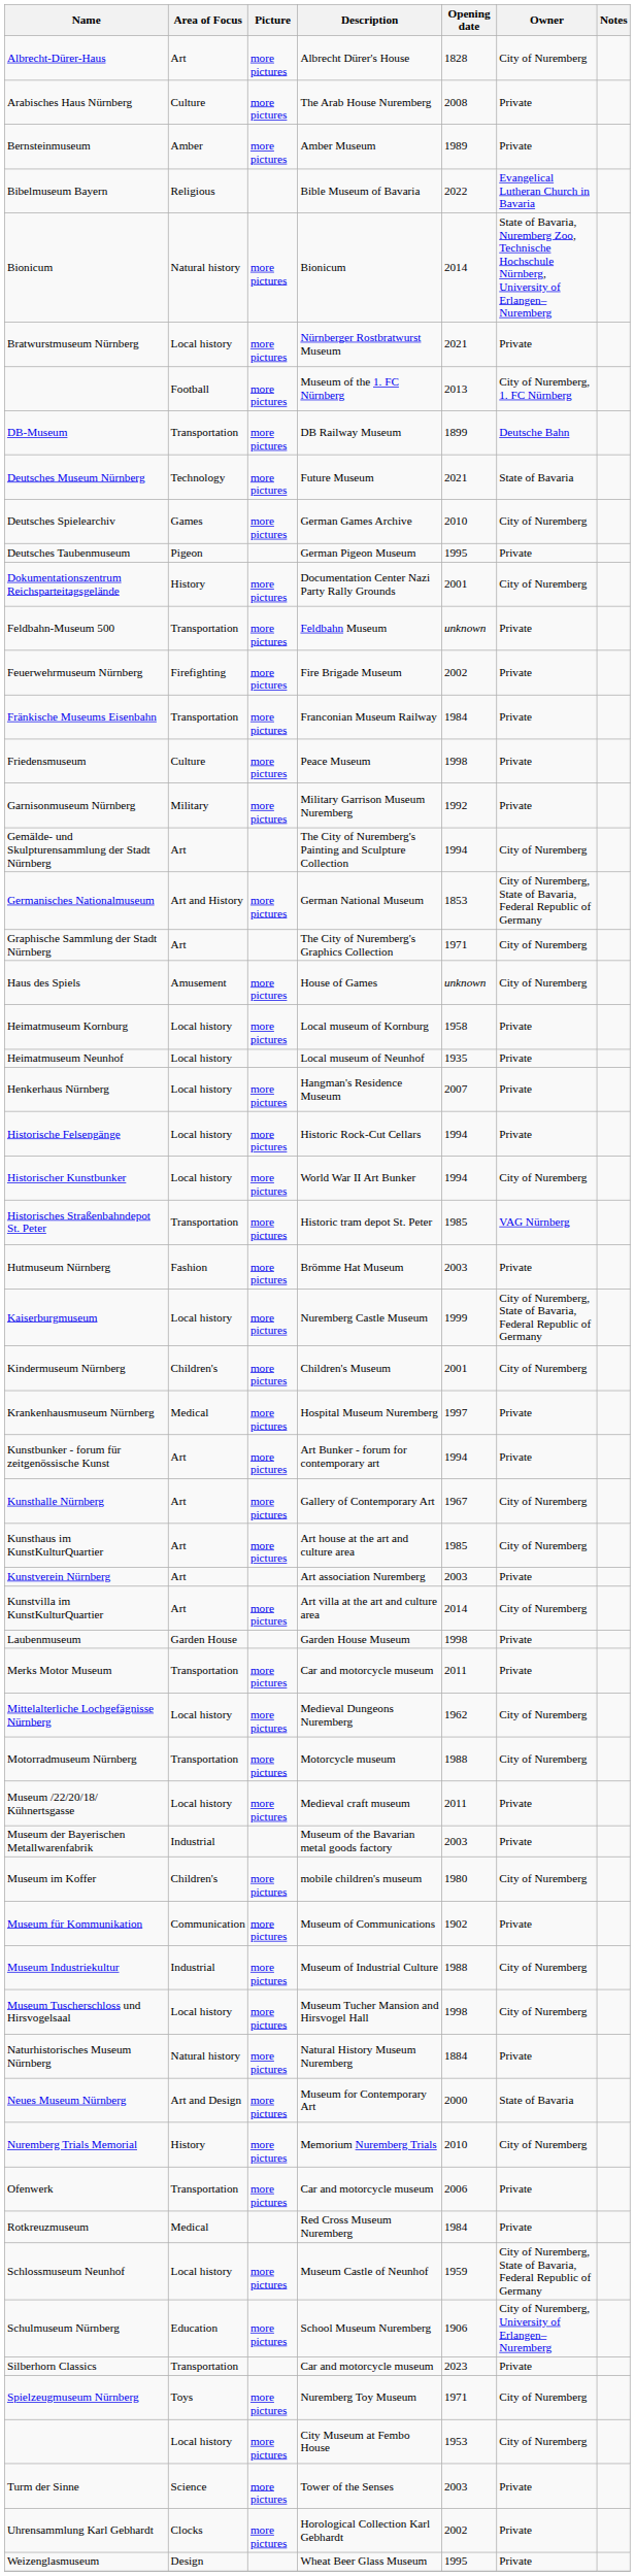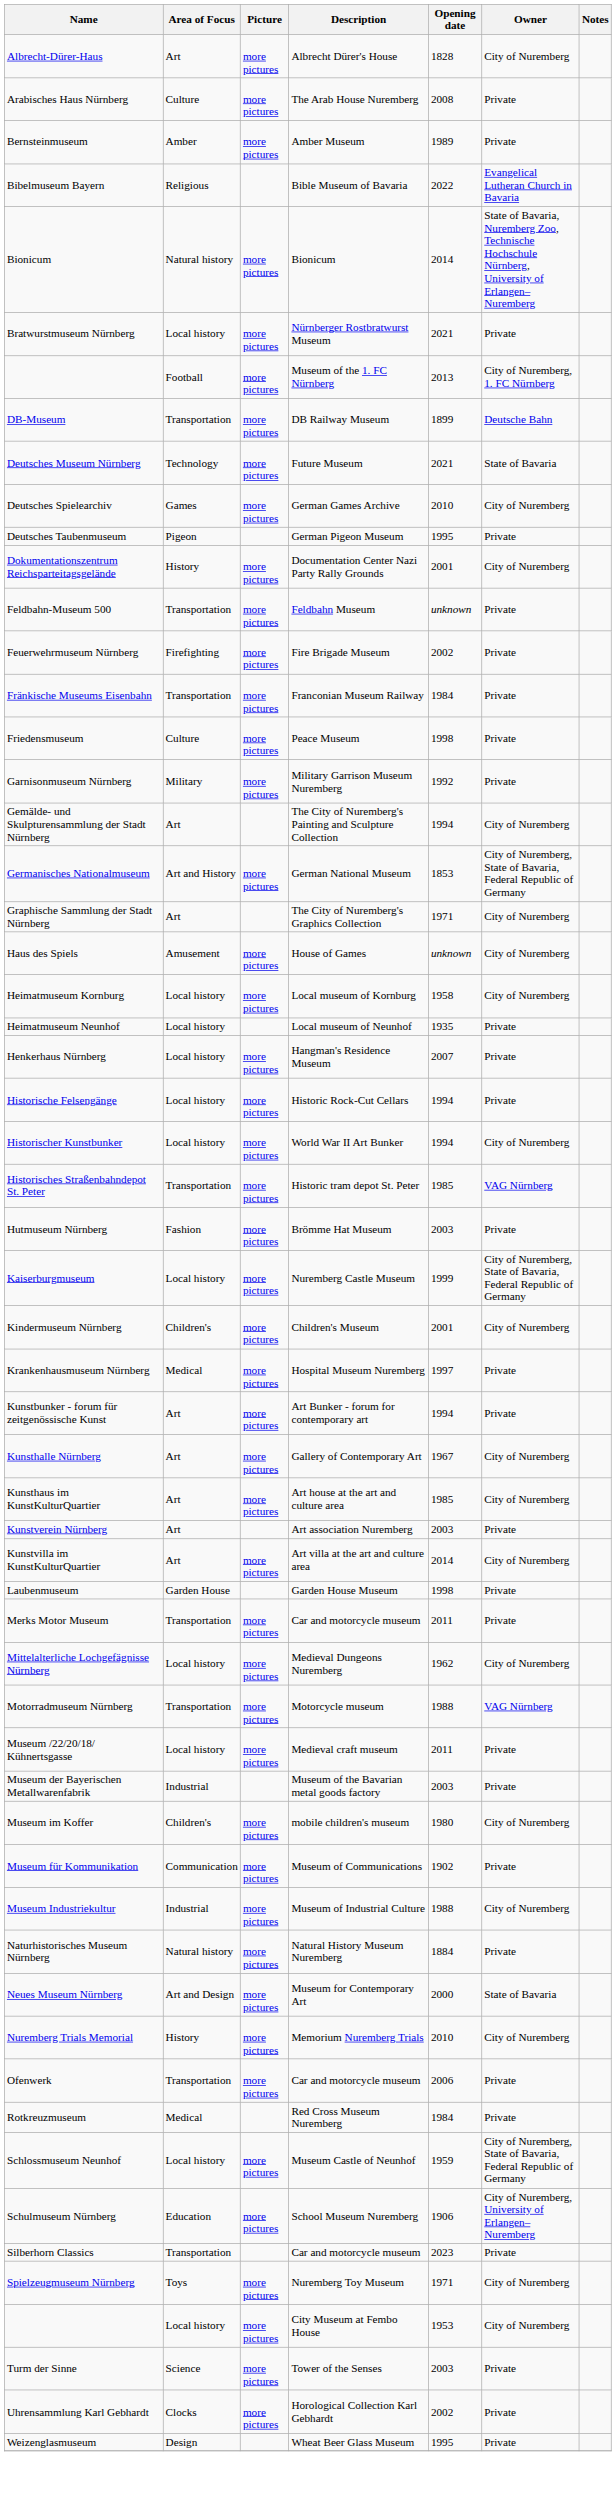 <table class="wikitable sortable">
 <tr>
 <th>Name</th>
 <th>Area of Focus</th>
 <th>Picture</th>
 <th>Description</th>
 <th>Opening date</th>
 <th>Owner</th>
 <th>Notes</th>
 </tr>
 <tr>
 <td><a href='#'>Albrecht-Dürer-Haus</a></td>
 <td>Art</td>
 <td><br><a href='#'>more pictures</a></td>
 <td>Albrecht Dürer's House</td>
 <td>1828</td>
 <td>City of Nuremberg</td>
 <td></td>
 </tr>
 <tr>
 <td>Arabisches Haus Nürnberg</td>
 <td>Culture</td>
 <td><br><a href='#'>more pictures</a></td>
 <td>The Arab House Nuremberg</td>
 <td>2008</td>
 <td>Private</td>
 <td></td>
 </tr>
 <tr>
 <td>Bernsteinmuseum</td>
 <td>Amber</td>
 <td><br><a href='#'>more pictures</a></td>
 <td>Amber Museum</td>
 <td>1989</td>
 <td>Private</td>
 <td></td>
 </tr>
 <tr>
 <td>Bibelmuseum Bayern</td>
 <td>Religious</td>
 <td></td>
 <td>Bible Museum of Bavaria</td>
 <td>2022</td>
 <td><a href='#'>Evangelical Lutheran Church in Bavaria</a></td>
 <td></td>
 </tr>
 <tr>
 <td>Bionicum</td>
 <td>Natural history</td>
 <td><br><a href='#'>more pictures</a></td>
 <td>Bionicum</td>
 <td>2014</td>
 <td>State of Bavaria,<br><a href='#'>Nuremberg Zoo</a>,<br><a href='#'>Technische Hochschule Nürnberg</a>,<br><a href='#'>University of Erlangen–Nuremberg</a></td>
 <td></td>
 </tr>
 <tr>
 <td>Bratwurstmuseum Nürnberg</td>
 <td>Local history</td>
 <td><br><a href='#'>more pictures</a></td>
 <td><a href='#'>Nürnberger Rostbratwurst</a> Museum</td>
 <td>2021</td>
 <td>Private</td>
 <td></td>
 </tr>
 <tr>
 <td></td>
 <td>Football</td>
 <td><br><a href='#'>more pictures</a></td>
 <td>Museum of the <a href='#'>1. FC Nürnberg</a></td>
 <td>2013</td>
 <td>City of Nuremberg,<br><a href='#'>1. FC Nürnberg</a></td>
 <td></td>
 </tr>
 <tr>
 <td><a href='#'>DB-Museum</a></td>
 <td>Transportation</td>
 <td><br><a href='#'>more pictures</a></td>
 <td>DB Railway Museum</td>
 <td>1899</td>
 <td><a href='#'>Deutsche Bahn</a></td>
 <td></td>
 </tr>
 <tr>
 <td><a href='#'>Deutsches Museum Nürnberg</a></td>
 <td>Technology</td>
 <td><br><a href='#'>more pictures</a></td>
 <td>Future Museum</td>
 <td>2021</td>
 <td>State of Bavaria</td>
 <td></td>
 </tr>
 <tr>
 <td>Deutsches Spielearchiv</td>
 <td>Games</td>
 <td><br><a href='#'>more pictures</a></td>
 <td>German Games Archive</td>
 <td>2010</td>
 <td>City of Nuremberg</td>
 <td></td>
 </tr>
 <tr>
 <td>Deutsches Taubenmuseum</td>
 <td>Pigeon</td>
 <td></td>
 <td>German Pigeon Museum</td>
 <td>1995</td>
 <td>Private</td>
 <td></td>
 </tr>
 <tr>
 <td><a href='#'>Dokumentationszentrum Reichsparteitagsgelände</a></td>
 <td>History</td>
 <td><br><a href='#'>more pictures</a></td>
 <td>Documentation Center Nazi Party Rally Grounds</td>
 <td>2001</td>
 <td>City of Nuremberg</td>
 <td></td>
 </tr>
 <tr>
 <td>Feldbahn-Museum 500</td>
 <td>Transportation</td>
 <td><br><a href='#'>more pictures</a></td>
 <td><a href='#'>Feldbahn</a> Museum</td>
 <td><em>unknown</em></td>
 <td>Private</td>
 <td></td>
 </tr>
 <tr>
 <td>Feuerwehrmuseum Nürnberg</td>
 <td>Firefighting</td>
 <td><br><a href='#'>more pictures</a></td>
 <td>Fire Brigade Museum</td>
 <td>2002</td>
 <td>Private</td>
 <td></td>
 </tr>
 <tr>
 <td><a href='#'>Fränkische Museums Eisenbahn</a></td>
 <td>Transportation</td>
 <td><br><a href='#'>more pictures</a></td>
 <td>Franconian Museum Railway</td>
 <td>1984</td>
 <td>Private</td>
 <td></td>
 </tr>
 <tr>
 <td>Friedensmuseum</td>
 <td>Culture</td>
 <td><br><a href='#'>more pictures</a></td>
 <td>Peace Museum</td>
 <td>1998</td>
 <td>Private</td>
 <td></td>
 </tr>
 <tr>
 <td>Garnisonmuseum Nürnberg</td>
 <td>Military</td>
 <td><br><a href='#'>more pictures</a></td>
 <td>Military Garrison Museum Nuremberg</td>
 <td>1992</td>
 <td>Private</td>
 <td></td>
 </tr>
 <tr>
 <td>Gemälde- und Skulpturensammlung der Stadt Nürnberg</td>
 <td>Art</td>
 <td></td>
 <td>The City of Nuremberg's Painting and Sculpture Collection</td>
 <td>1994</td>
 <td>City of Nuremberg</td>
 <td></td>
 </tr>
 <tr>
 <td><a href='#'>Germanisches Nationalmuseum</a></td>
 <td>Art and History</td>
 <td><br><a href='#'>more pictures</a></td>
 <td>German National Museum</td>
 <td>1853</td>
 <td>City of Nuremberg,<br>State of Bavaria,<br>Federal Republic of Germany</td>
 <td></td>
 </tr>
 <tr>
 <td>Graphische Sammlung der Stadt Nürnberg</td>
 <td>Art</td>
 <td></td>
 <td>The City of Nuremberg's Graphics Collection</td>
 <td>1971</td>
 <td>City of Nuremberg</td>
 <td></td>
 </tr>
 <tr>
 <td>Haus des Spiels</td>
 <td>Amusement</td>
 <td><br><a href='#'>more pictures</a></td>
 <td>House of Games</td>
 <td><em>unknown</em></td>
 <td>City of Nuremberg</td>
 <td></td>
 </tr>
 <tr>
 <td>Heimatmuseum Kornburg</td>
 <td>Local history</td>
 <td><br><a href='#'>more pictures</a></td>
 <td>Local museum of Kornburg</td>
 <td>1958</td>
-<td>Private</td>
+<td>City of Nuremberg</td>
 <td></td>
 </tr>
 <tr>
 <td>Heimatmuseum Neunhof</td>
 <td>Local history</td>
 <td></td>
 <td>Local museum of Neunhof</td>
 <td>1935</td>
 <td>Private</td>
 <td></td>
 </tr>
 <tr>
 <td>Henkerhaus Nürnberg</td>
 <td>Local history</td>
 <td><br><a href='#'>more pictures</a></td>
 <td>Hangman's Residence Museum</td>
 <td>2007</td>
 <td>Private</td>
 <td></td>
 </tr>
 <tr>
 <td><a href='#'>Historische Felsengänge</a></td>
 <td>Local history</td>
 <td><br><a href='#'>more pictures</a></td>
 <td>Historic Rock-Cut Cellars</td>
 <td>1994</td>
 <td>Private</td>
 <td></td>
 </tr>
 <tr>
 <td><a href='#'>Historischer Kunstbunker</a></td>
 <td>Local history</td>
 <td><br><a href='#'>more pictures</a></td>
 <td>World War II Art Bunker</td>
 <td>1994</td>
 <td>City of Nuremberg</td>
 <td></td>
 </tr>
 <tr>
 <td><a href='#'>Historisches Straßenbahndepot St. Peter</a></td>
 <td>Transportation</td>
 <td><br><a href='#'>more pictures</a></td>
 <td>Historic tram depot St. Peter</td>
 <td>1985</td>
 <td><a href='#'>VAG Nürnberg</a></td>
 <td></td>
 </tr>
 <tr>
 <td>Hutmuseum Nürnberg</td>
 <td>Fashion</td>
 <td><br><a href='#'>more pictures</a></td>
 <td>Brömme Hat Museum</td>
 <td>2003</td>
 <td>Private</td>
 <td></td>
 </tr>
 <tr>
 <td><a href='#'>Kaiserburgmuseum</a></td>
 <td>Local history</td>
 <td><br><a href='#'>more pictures</a></td>
 <td>Nuremberg Castle Museum</td>
 <td>1999</td>
 <td>City of Nuremberg,<br>State of Bavaria,<br>Federal Republic of Germany</td>
 <td></td>
 </tr>
 <tr>
 <td>Kindermuseum Nürnberg</td>
 <td>Children's</td>
 <td><br><a href='#'>more pictures</a></td>
 <td>Children's Museum</td>
 <td>2001</td>
 <td>City of Nuremberg</td>
 <td></td>
 </tr>
 <tr>
 <td>Krankenhausmuseum Nürnberg</td>
 <td>Medical</td>
 <td><br><a href='#'>more pictures</a></td>
 <td>Hospital Museum Nuremberg</td>
 <td>1997</td>
 <td>Private</td>
 <td></td>
 </tr>
 <tr>
 <td>Kunstbunker - forum für zeitgenössische Kunst</td>
 <td>Art</td>
 <td><br><a href='#'>more pictures</a></td>
 <td>Art Bunker - forum for contemporary art</td>
 <td>1994</td>
 <td>Private</td>
 <td></td>
 </tr>
 <tr>
 <td><a href='#'>Kunsthalle Nürnberg</a></td>
 <td>Art</td>
 <td><br><a href='#'>more pictures</a></td>
 <td>Gallery of Contemporary Art</td>
 <td>1967</td>
 <td>City of Nuremberg</td>
 <td></td>
 </tr>
 <tr>
 <td>Kunsthaus im KunstKulturQuartier</td>
 <td>Art</td>
 <td><br><a href='#'>more pictures</a></td>
 <td>Art house at the art and culture area</td>
 <td>1985</td>
 <td>City of Nuremberg</td>
 <td></td>
 </tr>
 <tr>
 <td><a href='#'>Kunstverein Nürnberg</a></td>
 <td>Art</td>
 <td></td>
 <td>Art association Nuremberg</td>
 <td>2003</td>
 <td>Private</td>
 <td></td>
 </tr>
 <tr>
 <td>Kunstvilla im KunstKulturQuartier</td>
 <td>Art</td>
 <td><br><a href='#'>more pictures</a></td>
 <td>Art villa at the art and culture area</td>
 <td>2014</td>
 <td>City of Nuremberg</td>
 <td></td>
 </tr>
 <tr>
 <td>Laubenmuseum</td>
 <td>Garden House</td>
 <td></td>
 <td>Garden House Museum</td>
 <td>1998</td>
 <td>Private</td>
 <td></td>
 </tr>
 <tr>
 <td>Merks Motor Museum</td>
 <td>Transportation</td>
 <td><br><a href='#'>more pictures</a></td>
 <td>Car and motorcycle museum</td>
 <td>2011</td>
 <td>Private</td>
 <td></td>
 </tr>
 <tr>
 <td><a href='#'>Mittelalterliche Lochgefägnisse Nürnberg</a></td>
 <td>Local history</td>
 <td><br><a href='#'>more pictures</a></td>
 <td>Medieval Dungeons Nuremberg</td>
 <td>1962</td>
 <td>City of Nuremberg</td>
 <td></td>
 </tr>
 <tr>
 <td>Motorradmuseum Nürnberg</td>
 <td>Transportation</td>
 <td><br><a href='#'>more pictures</a></td>
 <td>Motorcycle museum</td>
 <td>1988</td>
-<td>City of Nuremberg</td>
+<td><a href='#'>VAG Nürnberg</a></td>
 <td></td>
 </tr>
 <tr>
 <td>Museum /22/20/18/ Kühnertsgasse</td>
 <td>Local history</td>
 <td><br><a href='#'>more pictures</a></td>
 <td>Medieval craft museum</td>
 <td>2011</td>
 <td>Private</td>
 <td></td>
 </tr>
 <tr>
 <td>Museum der Bayerischen Metallwarenfabrik</td>
 <td>Industrial</td>
 <td></td>
 <td>Museum of the Bavarian metal goods factory</td>
 <td>2003</td>
 <td>Private</td>
 <td></td>
 </tr>
 <tr>
 <td>Museum im Koffer</td>
 <td>Children's</td>
 <td><br><a href='#'>more pictures</a></td>
 <td>mobile children's museum</td>
 <td>1980</td>
 <td>City of Nuremberg</td>
 <td></td>
 </tr>
 <tr>
 <td><a href='#'>Museum für Kommunikation</a></td>
 <td>Communication</td>
 <td><br><a href='#'>more pictures</a></td>
 <td>Museum of Communications</td>
 <td>1902</td>
 <td>Private</td>
 <td></td>
 </tr>
 <tr>
 <td><a href='#'>Museum Industriekultur</a></td>
 <td>Industrial</td>
 <td><br><a href='#'>more pictures</a></td>
 <td>Museum of Industrial Culture</td>
 <td>1988</td>
-<td>City of Nuremberg</td>
-<td></td>
-</tr>
-<tr>
-<td><a href='#'>Museum Tuscherschloss</a> und Hirsvogelsaal</td>
-<td>Local history</td>
-<td><br><a href='#'>more pictures</a></td>
-<td>Museum Tucher Mansion and Hirsvogel Hall</td>
-<td>1998</td>
 <td>City of Nuremberg</td>
 <td></td>
 </tr>
 <tr>
 <td>Naturhistorisches Museum Nürnberg</td>
 <td>Natural history</td>
 <td><br><a href='#'>more pictures</a></td>
 <td>Natural History Museum Nuremberg</td>
 <td>1884</td>
 <td>Private</td>
 <td></td>
 </tr>
 <tr>
 <td><a href='#'>Neues Museum Nürnberg</a></td>
 <td>Art and Design</td>
 <td><br><a href='#'>more pictures</a></td>
 <td>Museum for Contemporary Art</td>
 <td>2000</td>
 <td>State of Bavaria</td>
 <td></td>
 </tr>
 <tr>
 <td><a href='#'>Nuremberg Trials Memorial</a></td>
 <td>History</td>
 <td><br><a href='#'>more pictures</a></td>
 <td>Memorium <a href='#'>Nuremberg Trials</a></td>
 <td>2010</td>
 <td>City of Nuremberg</td>
 <td></td>
 </tr>
 <tr>
 <td>Ofenwerk</td>
 <td>Transportation</td>
 <td><br><a href='#'>more pictures</a></td>
 <td>Car and motorcycle museum</td>
 <td>2006</td>
 <td>Private</td>
 <td></td>
 </tr>
 <tr>
 <td>Rotkreuzmuseum</td>
 <td>Medical</td>
 <td></td>
 <td>Red Cross Museum Nuremberg</td>
 <td>1984</td>
 <td>Private</td>
 <td></td>
 </tr>
 <tr>
 <td>Schlossmuseum Neunhof</td>
 <td>Local history</td>
 <td><br><a href='#'>more pictures</a></td>
 <td>Museum Castle of Neunhof</td>
 <td>1959</td>
 <td>City of Nuremberg,<br>State of Bavaria,<br>Federal Republic of Germany</td>
 <td></td>
 </tr>
 <tr>
 <td>Schulmuseum Nürnberg</td>
 <td>Education</td>
 <td><br><a href='#'>more pictures</a></td>
 <td>School Museum Nuremberg</td>
 <td>1906</td>
 <td>City of Nuremberg,<br><a href='#'>University of Erlangen–Nuremberg</a></td>
 <td></td>
 </tr>
 <tr>
 <td>Silberhorn Classics</td>
 <td>Transportation</td>
 <td></td>
 <td>Car and motorcycle museum</td>
 <td>2023</td>
 <td>Private</td>
 <td></td>
 </tr>
 <tr>
 <td><a href='#'>Spielzeugmuseum Nürnberg</a></td>
 <td>Toys</td>
 <td><br><a href='#'>more pictures</a></td>
 <td>Nuremberg Toy Museum</td>
 <td>1971</td>
 <td>City of Nuremberg</td>
 <td></td>
 </tr>
 <tr>
 <td></td>
 <td>Local history</td>
 <td><br><a href='#'>more pictures</a></td>
 <td>City Museum at Fembo House</td>
 <td>1953</td>
 <td>City of Nuremberg</td>
 <td></td>
 </tr>
 <tr>
 <td>Turm der Sinne</td>
 <td>Science</td>
 <td><br><a href='#'>more pictures</a></td>
 <td>Tower of the Senses</td>
 <td>2003</td>
 <td>Private</td>
 <td></td>
 </tr>
 <tr>
 <td>Uhrensammlung Karl Gebhardt</td>
 <td>Clocks</td>
 <td><br><a href='#'>more pictures</a></td>
 <td>Horological Collection Karl Gebhardt</td>
 <td>2002</td>
 <td>Private</td>
 <td></td>
 </tr>
 <tr>
 <td>Weizenglasmuseum</td>
 <td>Design</td>
 <td></td>
 <td>Wheat Beer Glass Museum</td>
 <td>1995</td>
 <td>Private</td>
 <td></td>
 </tr>
 <tr>
 </tr>
 </table>
